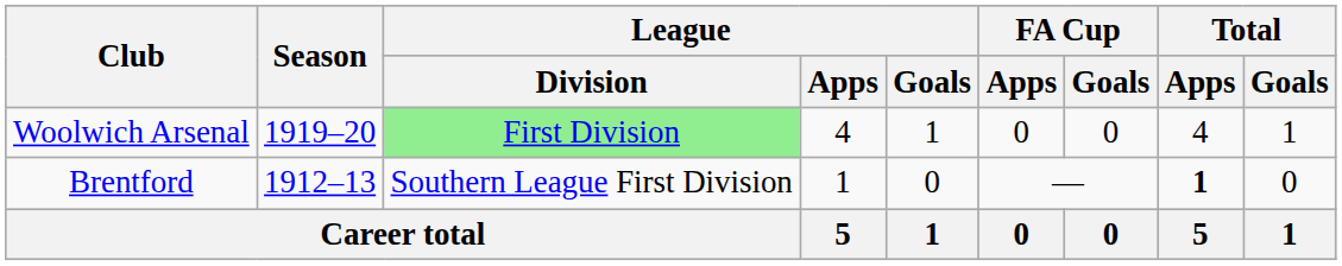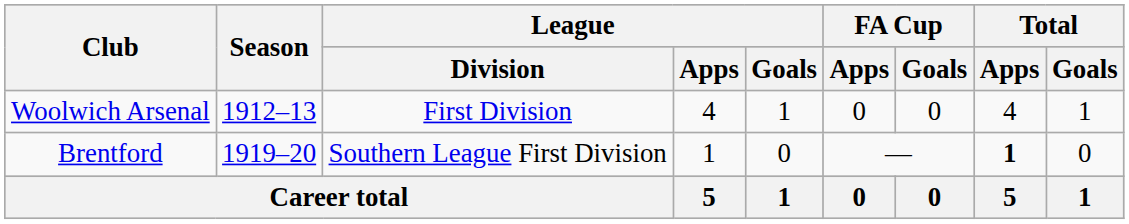 <table class="wikitable" style="text-align: center;">
 <tr>
 <th rowspan="2">Club</th>
 <th rowspan="2">Season</th>
 <th colspan="3">League</th>
 <th colspan="2">FA Cup</th>
 <th colspan="2">Total</th>
 </tr>
 <tr>
 <th>Division</th>
 <th>Apps</th>
 <th>Goals</th>
 <th>Apps</th>
 <th>Goals</th>
 <th>Apps</th>
 <th>Goals</th>
 </tr>
 <tr>
 <td><a href='#'>Woolwich Arsenal</a></td>
-<td><a href='#'>1919–20</a></td>
-<td style="background: lightgreen;"><a href='#'>First Division</a></td>
+<td><a href='#'>1912–13</a></td>
+<td><a href='#'>First Division</a></td>
 <td>4</td>
 <td>1</td>
 <td>0</td>
 <td>0</td>
 <td>4</td>
 <td>1</td>
 </tr>
 <tr>
 <td><a href='#'>Brentford</a></td>
-<td><a href='#'>1912–13</a></td>
+<td><a href='#'>1919–20</a></td>
 <td><a href='#'>Southern League</a> First Division</td>
 <td>1</td>
 <td>0</td>
 <td colspan="2">—</td>
 <td><strong>1</strong></td>
 <td>0</td>
 </tr>
 <tr>
 <th colspan="3">Career total</th>
 <th>5</th>
 <th>1</th>
 <th>0</th>
 <th>0</th>
 <th>5</th>
 <th>1</th>
 </tr>
 </table>
